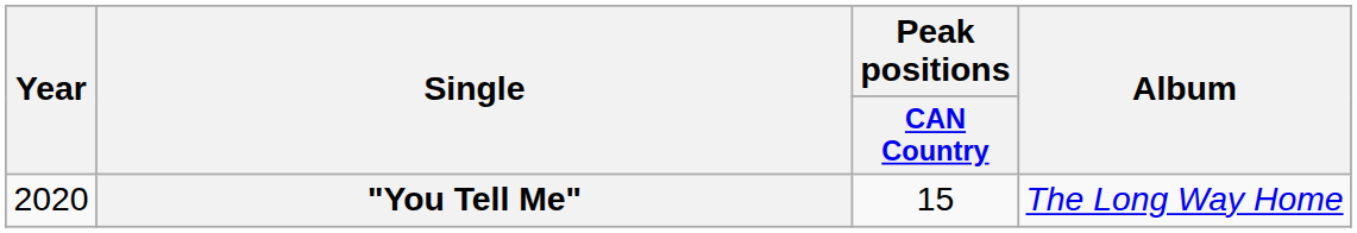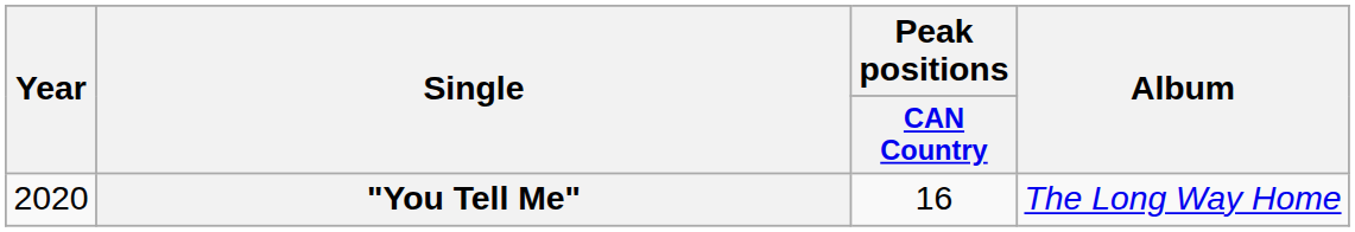 <table class="wikitable plainrowheaders" style="text-align:center;">
 <tr>
 <th rowspan="2">Year</th>
 <th rowspan="2" style="width:22em;">Single</th>
 <th>Peak positions</th>
 <th rowspan="2">Album</th>
 </tr>
 <tr style="font-size:smaller;">
 <th style="width:4em;"><a href='#'>CAN Country</a><br></th>
 </tr>
 <tr>
 <td>2020</td>
 <th scope="row">"You Tell Me"<br></th>
-<td>15</td>
+<td>16</td>
 <td align="left"><em><a href='#'>The Long Way Home</a></em></td>
 </tr>
 </table>
